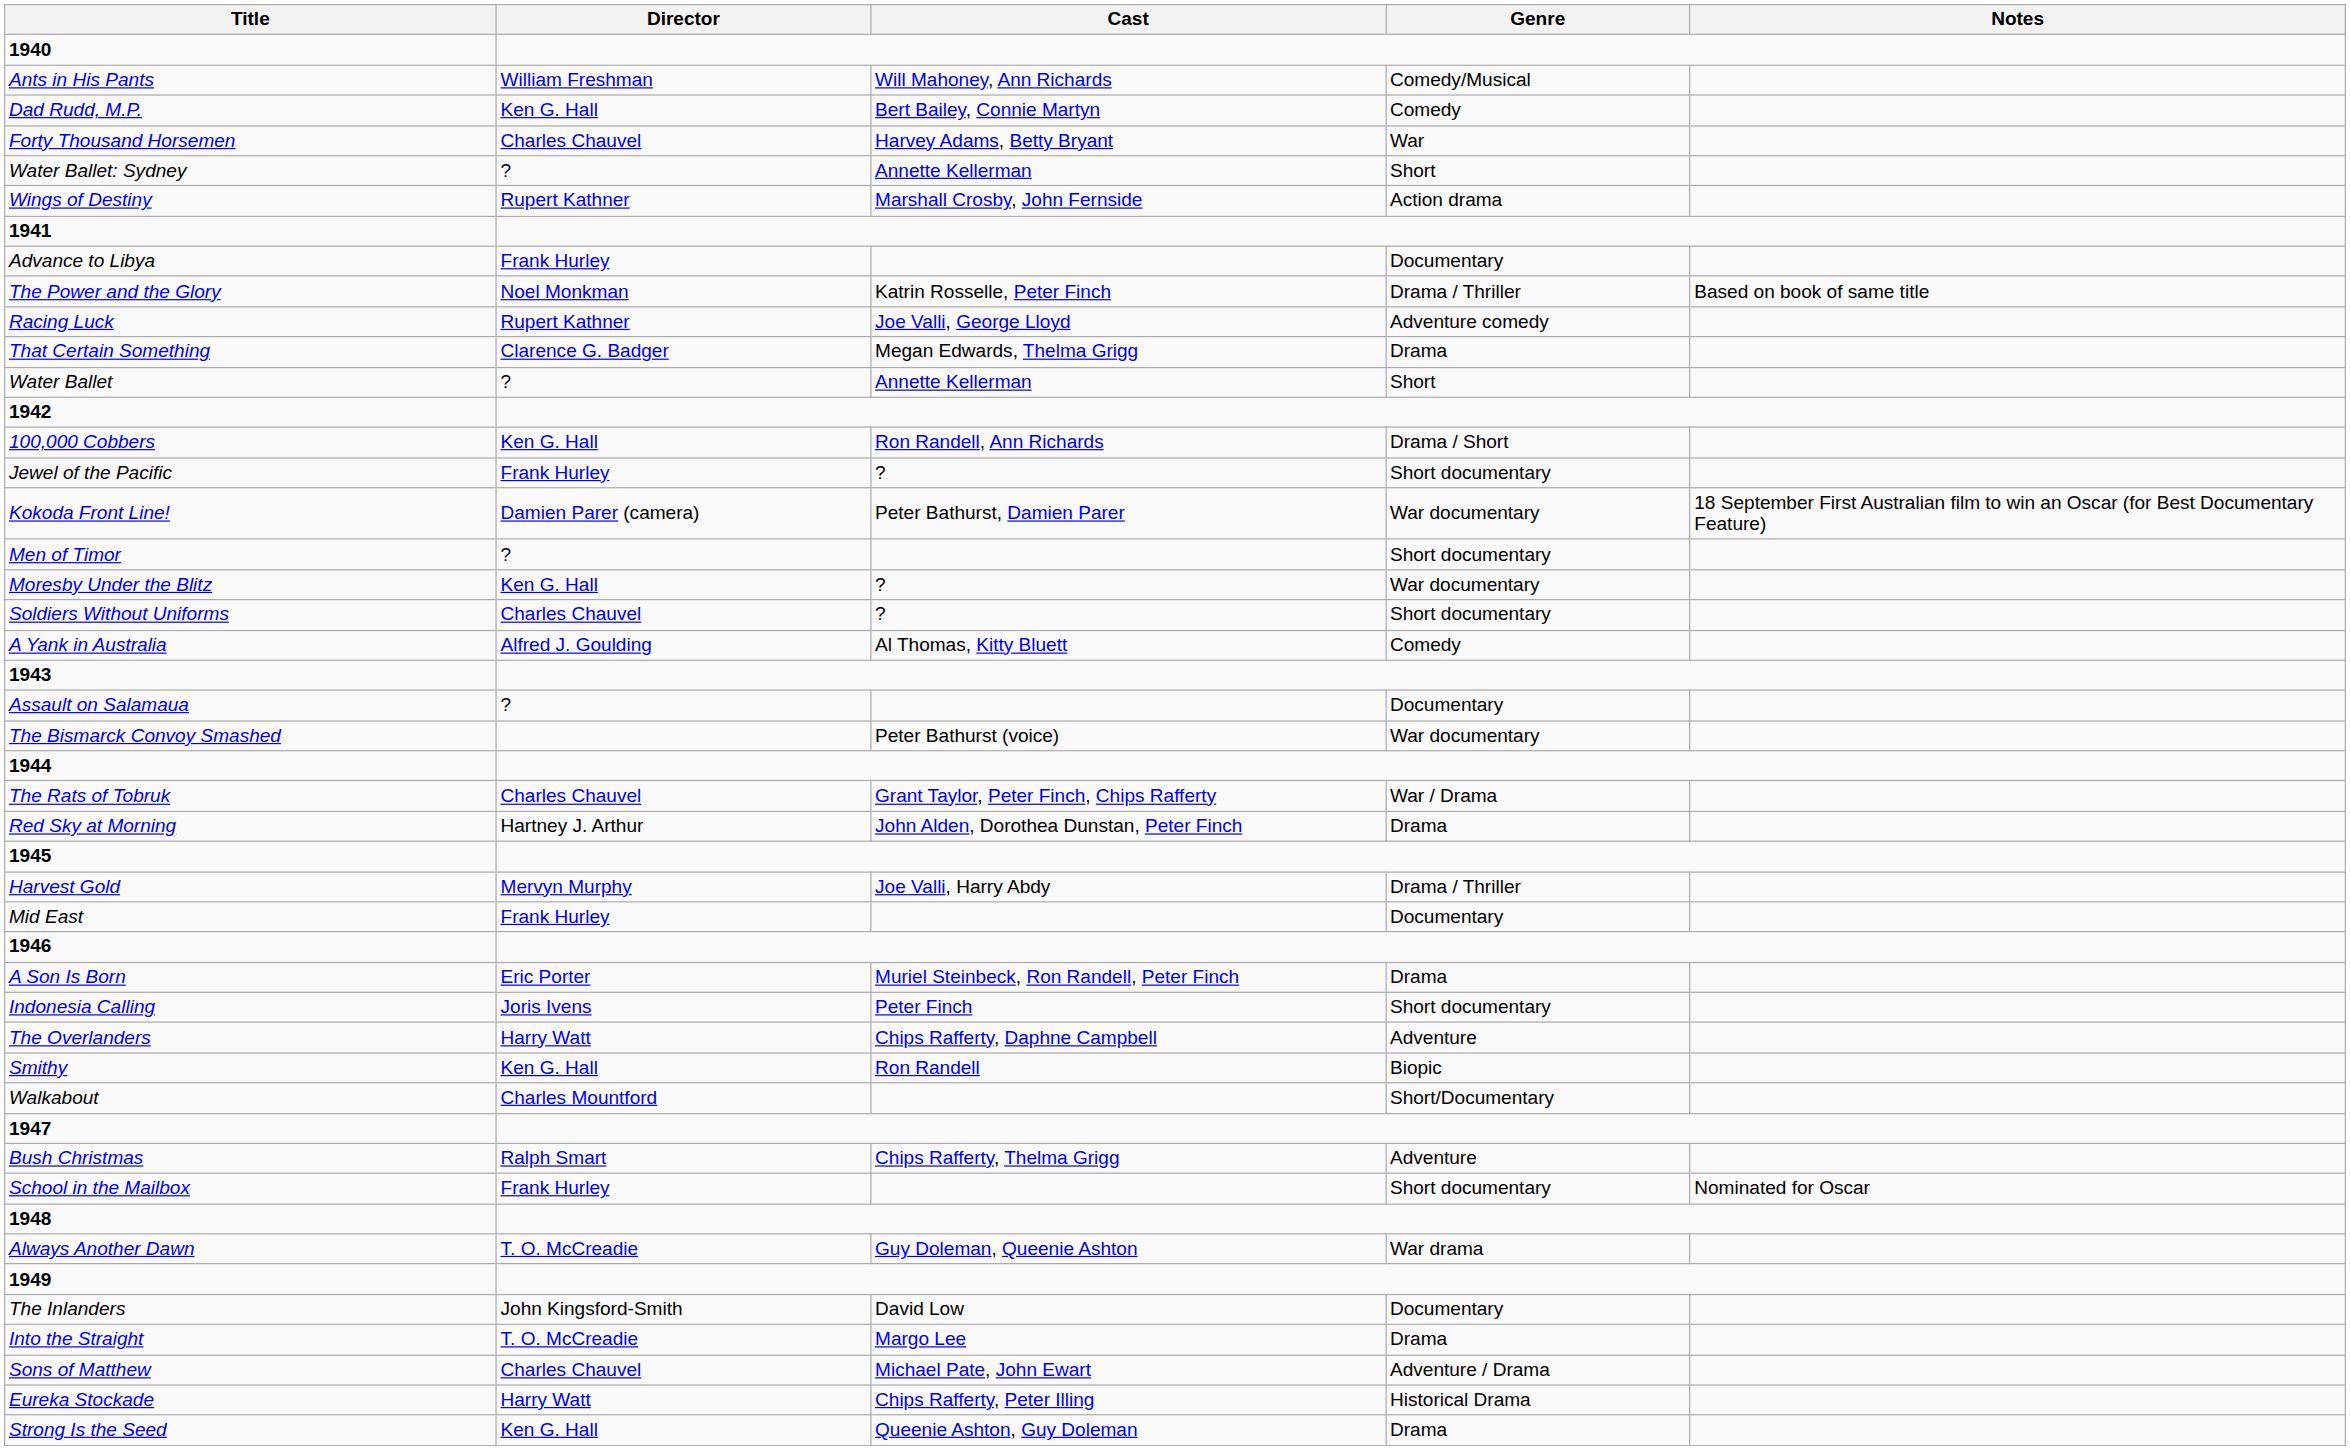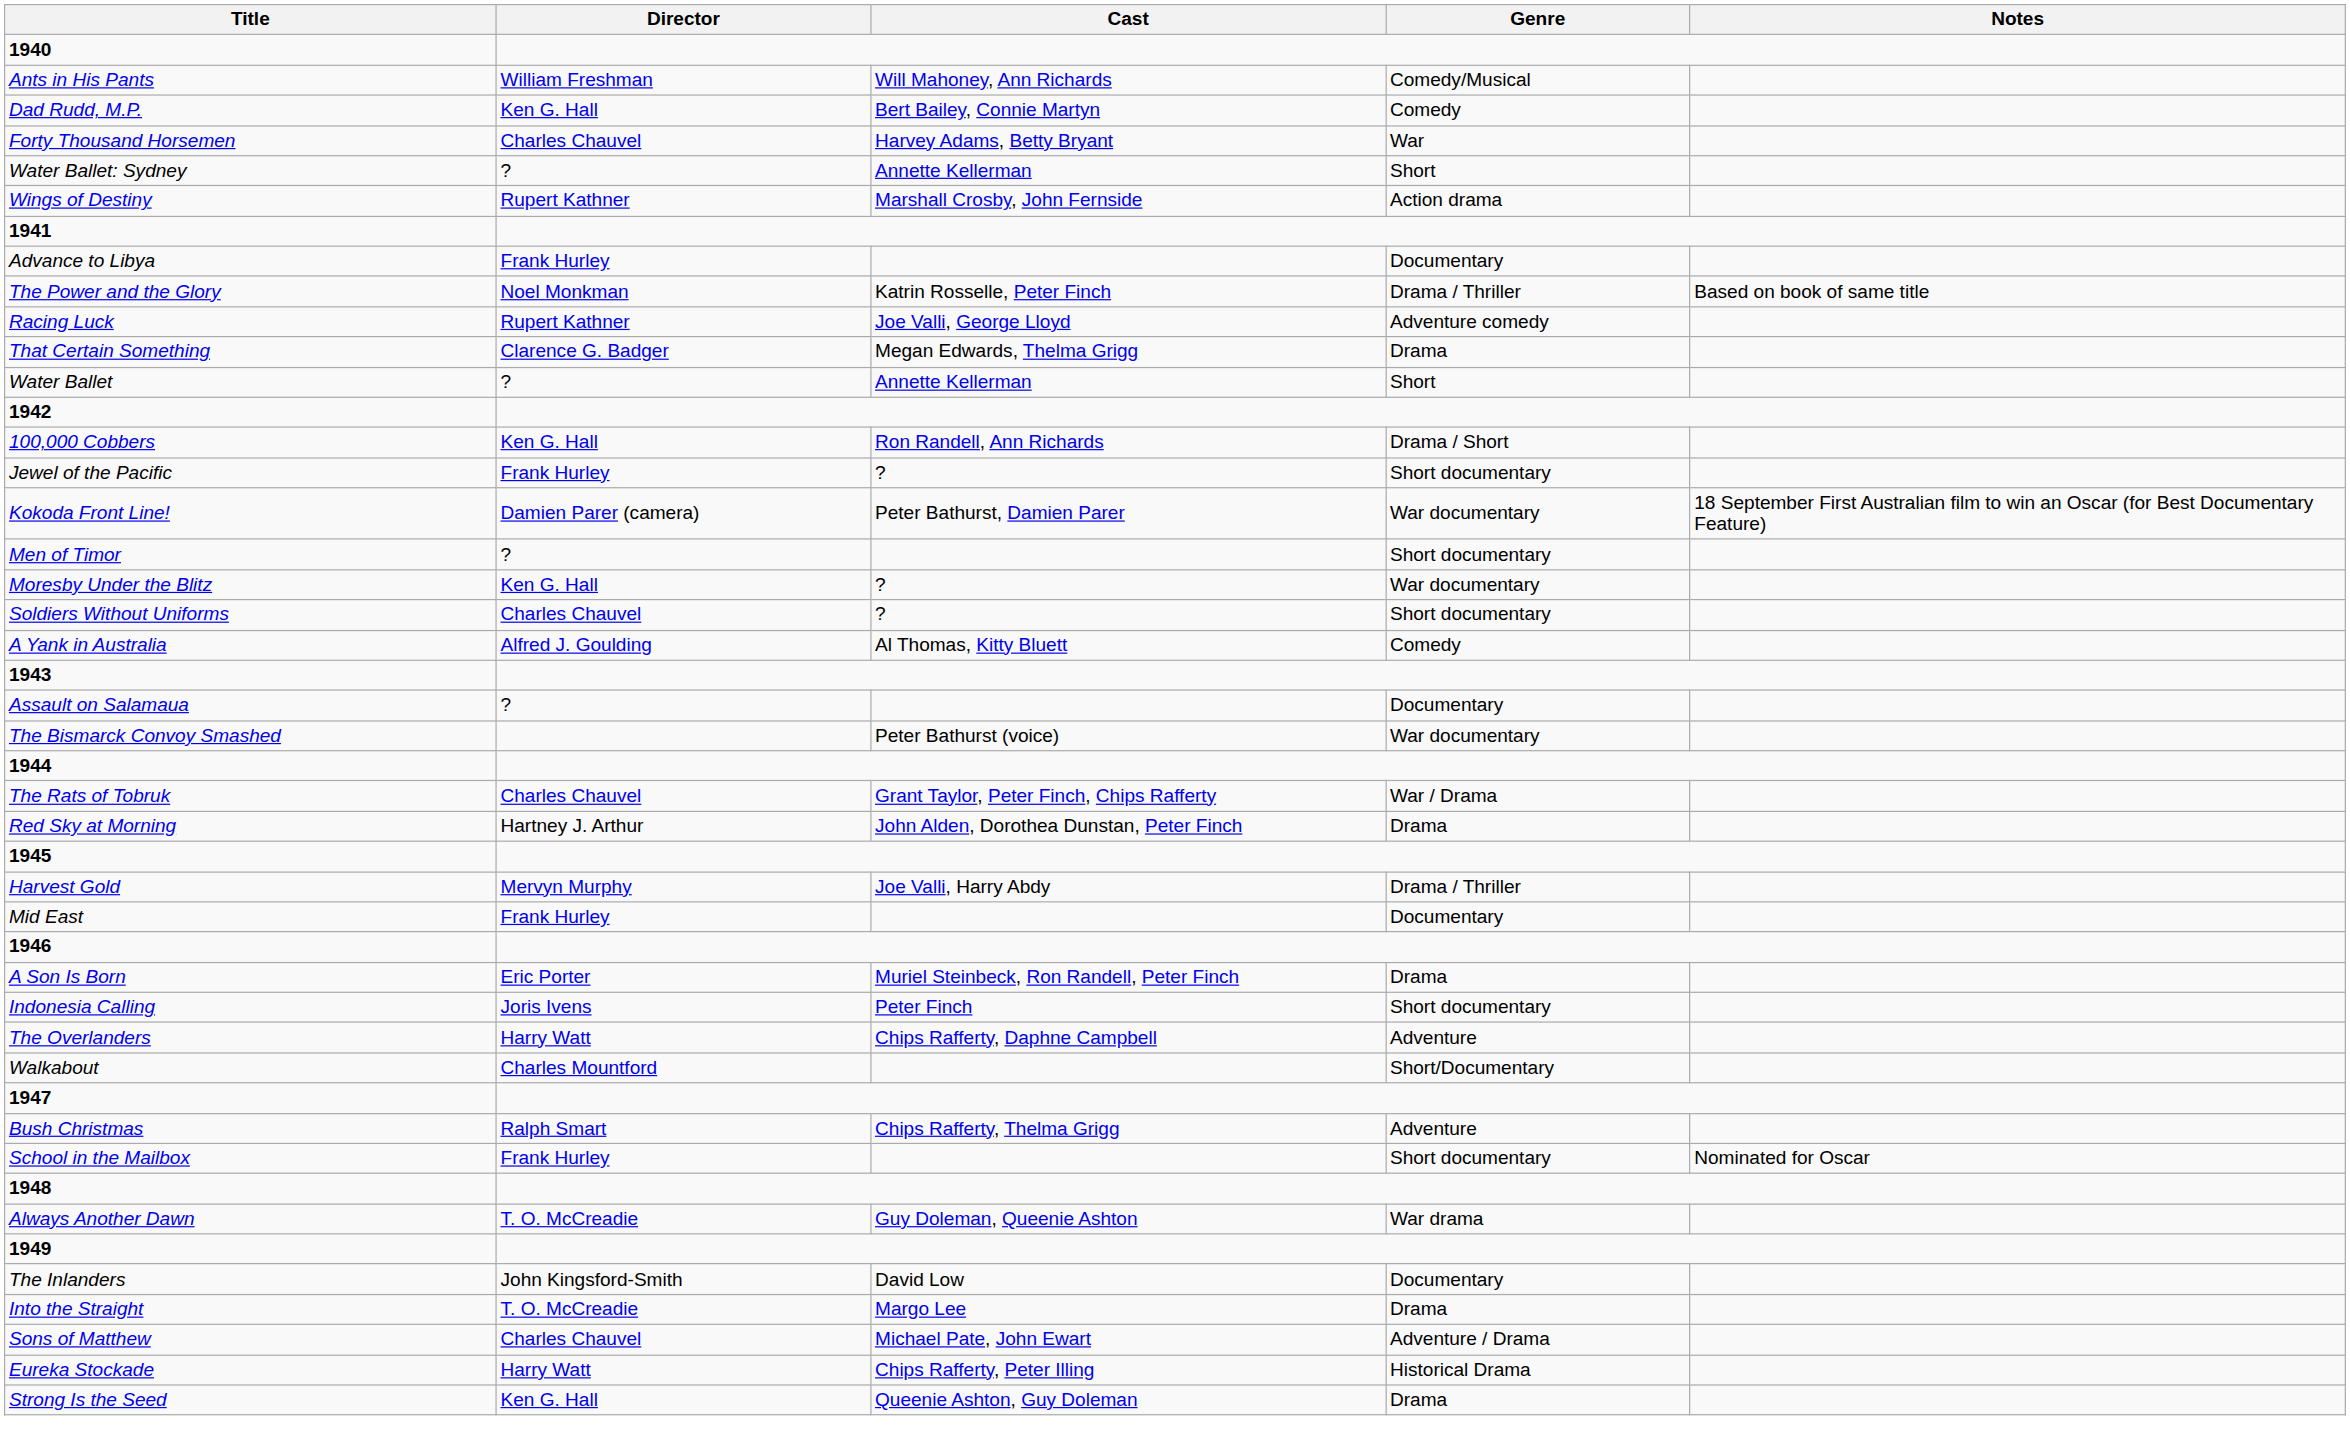 <table class="wikitable">
 <tr>
 <th width=21%>Title</th>
 <th width=16%>Director</th>
 <th width=22%>Cast</th>
 <th width=13%>Genre</th>
 <th width=28%>Notes</th>
 </tr>
 <tr>
 <td><strong>1940</strong></td>
 </tr>
 <tr>
 <td><em><a href='#'>Ants in His Pants</a></em></td>
 <td><a href='#'>William Freshman</a></td>
 <td><a href='#'>Will Mahoney</a>, <a href='#'>Ann Richards</a></td>
 <td>Comedy/Musical</td>
 <td></td>
 </tr>
 <tr>
 <td><em><a href='#'>Dad Rudd, M.P.</a></em></td>
 <td><a href='#'>Ken G. Hall</a></td>
 <td><a href='#'>Bert Bailey</a>, <a href='#'>Connie Martyn</a></td>
 <td>Comedy</td>
 <td></td>
 </tr>
 <tr>
 <td><em><a href='#'>Forty Thousand Horsemen</a></em></td>
 <td><a href='#'>Charles Chauvel</a></td>
 <td><a href='#'>Harvey Adams</a>, <a href='#'>Betty Bryant</a></td>
 <td>War</td>
 <td></td>
 </tr>
 <tr>
 <td><em>Water Ballet: Sydney</em></td>
 <td>?</td>
 <td><a href='#'>Annette Kellerman</a></td>
 <td>Short</td>
 <td></td>
 </tr>
 <tr>
 <td><em><a href='#'>Wings of Destiny</a></em></td>
 <td><a href='#'>Rupert Kathner</a></td>
 <td><a href='#'>Marshall Crosby</a>, <a href='#'>John Fernside</a></td>
 <td>Action drama</td>
 <td></td>
 </tr>
 <tr>
 <td><strong>1941</strong></td>
 </tr>
 <tr>
 <td><em>Advance to Libya</em></td>
 <td><a href='#'>Frank Hurley</a></td>
 <td></td>
 <td>Documentary</td>
 <td></td>
 </tr>
 <tr>
 <td><em><a href='#'>The Power and the Glory</a></em></td>
 <td><a href='#'>Noel Monkman</a></td>
 <td>Katrin Rosselle, <a href='#'>Peter Finch</a></td>
 <td>Drama / Thriller</td>
 <td>Based on book of same title</td>
 </tr>
 <tr>
 <td><em><a href='#'>Racing Luck</a></em></td>
 <td><a href='#'>Rupert Kathner</a></td>
 <td><a href='#'>Joe Valli</a>, <a href='#'>George Lloyd</a></td>
 <td>Adventure comedy</td>
 <td></td>
 </tr>
 <tr>
 <td><em><a href='#'>That Certain Something</a></em></td>
 <td><a href='#'>Clarence G. Badger</a></td>
 <td>Megan Edwards, <a href='#'>Thelma Grigg</a></td>
 <td>Drama</td>
 <td></td>
 </tr>
 <tr>
 <td><em>Water Ballet</em></td>
 <td>?</td>
 <td><a href='#'>Annette Kellerman</a></td>
 <td>Short</td>
 <td></td>
 </tr>
 <tr>
 <td><strong>1942</strong></td>
 </tr>
 <tr>
 <td><em><a href='#'>100,000 Cobbers</a></em></td>
 <td><a href='#'>Ken G. Hall</a></td>
 <td><a href='#'>Ron Randell</a>, <a href='#'>Ann Richards</a></td>
 <td>Drama / Short</td>
 <td></td>
 </tr>
 <tr>
 <td><em>Jewel of the Pacific</em></td>
 <td><a href='#'>Frank Hurley</a></td>
 <td>?</td>
 <td>Short documentary</td>
 <td></td>
 </tr>
 <tr>
 <td><em><a href='#'>Kokoda Front Line!</a></em></td>
 <td><a href='#'>Damien Parer</a> (camera)</td>
 <td>Peter Bathurst, <a href='#'>Damien Parer</a></td>
 <td>War documentary</td>
 <td>18 September First Australian film to win an Oscar (for Best Documentary Feature)</td>
 </tr>
 <tr>
 <td><em><a href='#'>Men of Timor</a></em></td>
 <td>?</td>
 <td></td>
 <td>Short documentary</td>
 <td></td>
 </tr>
 <tr>
 <td><em><a href='#'>Moresby Under the Blitz</a></em></td>
 <td><a href='#'>Ken G. Hall</a></td>
 <td>?</td>
 <td>War documentary</td>
 <td></td>
 </tr>
 <tr>
 <td><em><a href='#'>Soldiers Without Uniforms</a></em></td>
 <td><a href='#'>Charles Chauvel</a></td>
 <td>?</td>
 <td>Short documentary</td>
 <td></td>
 </tr>
 <tr>
 <td><em><a href='#'>A Yank in Australia</a></em></td>
 <td><a href='#'>Alfred J. Goulding</a></td>
 <td>Al Thomas, <a href='#'>Kitty Bluett</a></td>
 <td>Comedy</td>
 <td></td>
 </tr>
 <tr>
 <td><strong>1943</strong></td>
 </tr>
 <tr>
 <td><em><a href='#'>Assault on Salamaua</a></em></td>
 <td>?</td>
 <td></td>
 <td>Documentary</td>
 <td></td>
 </tr>
 <tr>
 <td><em><a href='#'>The Bismarck Convoy Smashed</a></em></td>
 <td></td>
 <td>Peter Bathurst (voice)</td>
 <td>War documentary</td>
 <td></td>
 </tr>
 <tr>
 <td><strong>1944</strong></td>
 </tr>
 <tr>
 <td><em><a href='#'>The Rats of Tobruk</a></em></td>
 <td><a href='#'>Charles Chauvel</a></td>
 <td><a href='#'>Grant Taylor</a>, <a href='#'>Peter Finch</a>, <a href='#'>Chips Rafferty</a></td>
 <td>War / Drama</td>
 <td></td>
 </tr>
 <tr>
 <td><em><a href='#'>Red Sky at Morning</a></em></td>
 <td>Hartney J. Arthur</td>
 <td><a href='#'>John Alden</a>, Dorothea Dunstan, <a href='#'>Peter Finch</a></td>
 <td>Drama</td>
 <td></td>
 </tr>
 <tr>
 <td><strong>1945</strong></td>
 </tr>
 <tr>
 <td><em><a href='#'>Harvest Gold</a></em></td>
 <td><a href='#'>Mervyn Murphy</a></td>
 <td><a href='#'>Joe Valli</a>, Harry Abdy</td>
 <td>Drama / Thriller</td>
 <td></td>
 </tr>
 <tr>
 <td><em>Mid East</em></td>
 <td><a href='#'>Frank Hurley</a></td>
 <td></td>
 <td>Documentary</td>
 <td></td>
 </tr>
 <tr>
 <td><strong>1946</strong></td>
 </tr>
 <tr>
 <td><em><a href='#'>A Son Is Born</a></em></td>
 <td><a href='#'>Eric Porter</a></td>
 <td><a href='#'>Muriel Steinbeck</a>, <a href='#'>Ron Randell</a>, <a href='#'>Peter Finch</a></td>
 <td>Drama</td>
 <td></td>
 </tr>
 <tr>
 <td><em><a href='#'>Indonesia Calling</a></em></td>
 <td><a href='#'>Joris Ivens</a></td>
 <td><a href='#'>Peter Finch</a></td>
 <td>Short documentary</td>
 <td></td>
 </tr>
 <tr>
 <td><em><a href='#'>The Overlanders</a></em></td>
 <td><a href='#'>Harry Watt</a></td>
 <td><a href='#'>Chips Rafferty</a>, <a href='#'>Daphne Campbell</a></td>
 <td>Adventure</td>
 <td></td>
 </tr>
 <tr>
-<td><em><a href='#'>Smithy</a></em></td>
-<td><a href='#'>Ken G. Hall</a></td>
-<td><a href='#'>Ron Randell</a></td>
-<td>Biopic</td>
-<td></td>
-</tr>
-<tr>
 <td><em>Walkabout</em></td>
 <td><a href='#'>Charles Mountford</a></td>
 <td></td>
 <td>Short/Documentary</td>
 <td></td>
 </tr>
 <tr>
 <td><strong>1947</strong></td>
 </tr>
 <tr>
 <td><em><a href='#'>Bush Christmas</a></em></td>
 <td><a href='#'>Ralph Smart</a></td>
 <td><a href='#'>Chips Rafferty</a>, <a href='#'>Thelma Grigg</a></td>
 <td>Adventure</td>
 <td></td>
 </tr>
 <tr>
 <td><em><a href='#'>School in the Mailbox</a></em></td>
 <td><a href='#'>Frank Hurley</a></td>
 <td></td>
 <td>Short documentary</td>
 <td>Nominated for Oscar</td>
 </tr>
 <tr>
 <td><strong>1948</strong></td>
 </tr>
 <tr>
 <td><em><a href='#'>Always Another Dawn</a></em></td>
 <td><a href='#'>T. O. McCreadie</a></td>
 <td><a href='#'>Guy Doleman</a>, <a href='#'>Queenie Ashton</a></td>
 <td>War drama</td>
 <td></td>
 </tr>
 <tr>
 <td><strong>1949</strong></td>
 </tr>
 <tr>
 <td><em>The Inlanders</em></td>
 <td>John Kingsford-Smith</td>
 <td>David Low</td>
 <td>Documentary</td>
 <td></td>
 </tr>
 <tr>
 <td><em><a href='#'>Into the Straight</a></em></td>
 <td><a href='#'>T. O. McCreadie</a></td>
 <td><a href='#'>Margo Lee</a></td>
 <td>Drama</td>
 <td></td>
 </tr>
 <tr>
 <td><em><a href='#'>Sons of Matthew</a></em></td>
 <td><a href='#'>Charles Chauvel</a></td>
 <td><a href='#'>Michael Pate</a>, <a href='#'>John Ewart</a></td>
 <td>Adventure / Drama</td>
 <td></td>
 </tr>
 <tr>
 <td><em><a href='#'>Eureka Stockade</a></em></td>
 <td><a href='#'>Harry Watt</a></td>
 <td><a href='#'>Chips Rafferty</a>, <a href='#'>Peter Illing</a></td>
 <td>Historical Drama</td>
 <td></td>
 </tr>
 <tr>
 <td><em><a href='#'>Strong Is the Seed</a></em></td>
 <td><a href='#'>Ken G. Hall</a></td>
 <td><a href='#'>Queenie Ashton</a>, <a href='#'>Guy Doleman</a></td>
 <td>Drama</td>
 <td></td>
 </tr>
 </table>
